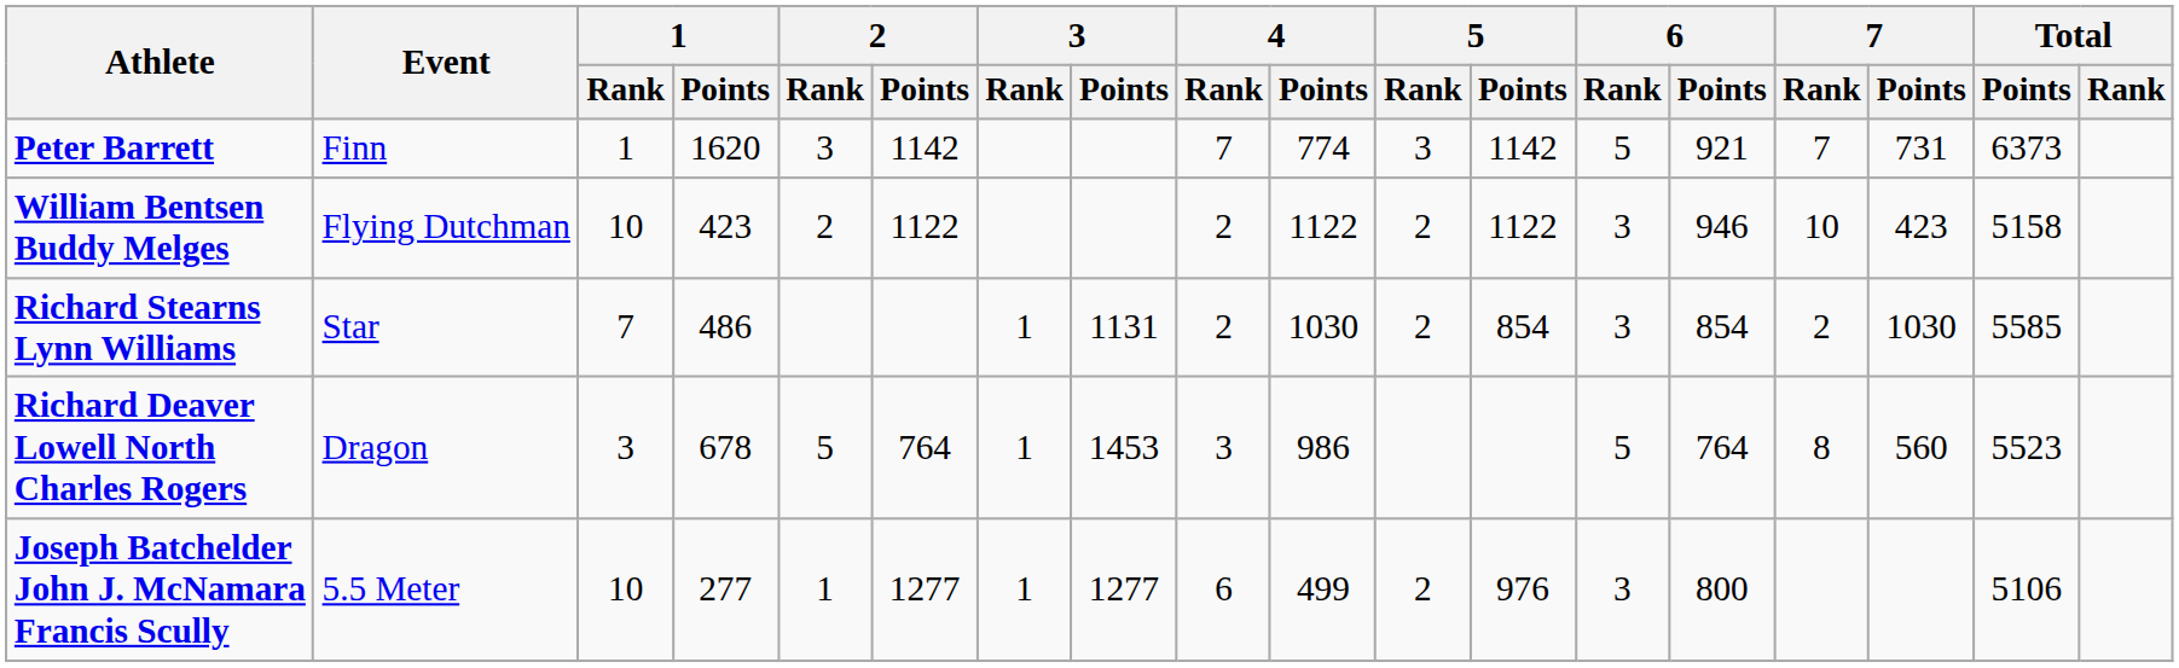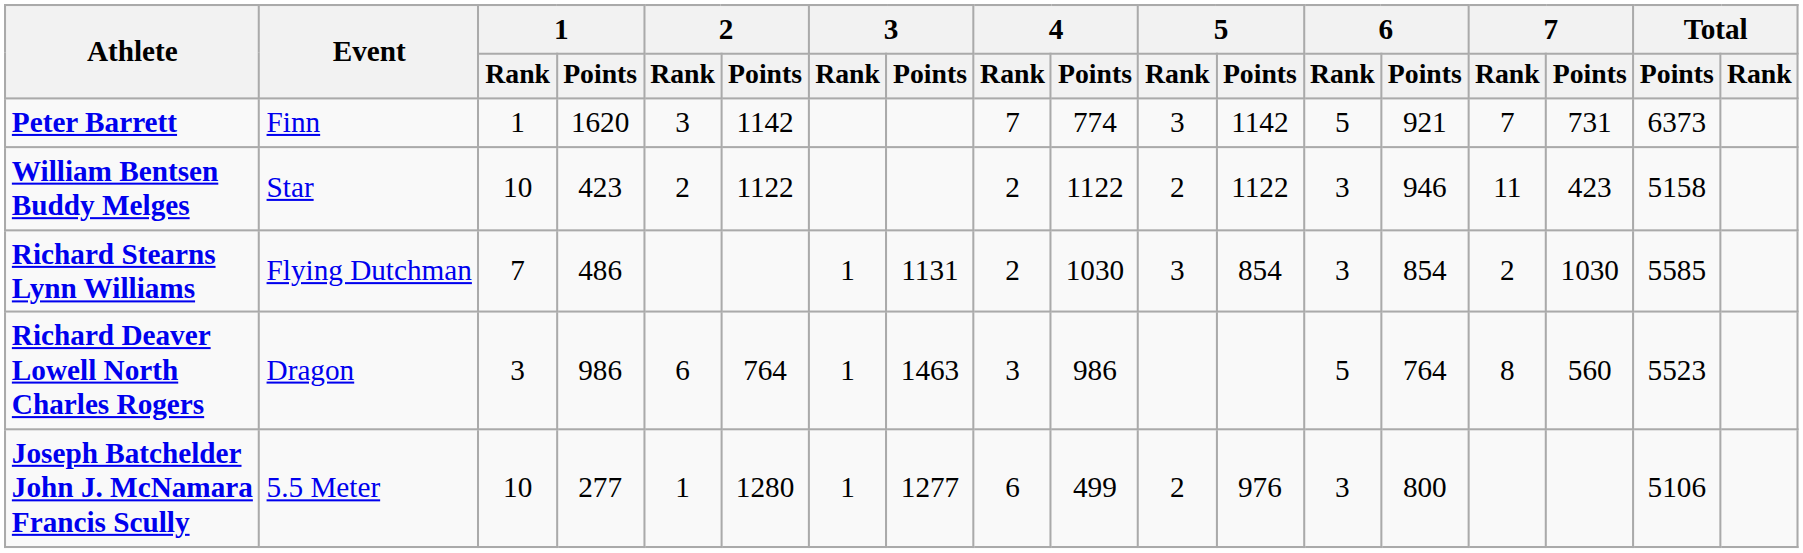 <table class=wikitable style=font-size:90%;text-align:center>
 <tr>
 <th rowspan=2>Athlete</th>
 <th rowspan=2>Event</th>
 <th colspan=2>1</th>
 <th colspan=2>2</th>
 <th colspan=2>3</th>
 <th colspan=2>4</th>
 <th colspan=2>5</th>
 <th colspan=2>6</th>
 <th colspan=2>7</th>
 <th colspan=2>Total</th>
 </tr>
 <tr style=font-size:95%>
 <th>Rank</th>
 <th>Points</th>
 <th>Rank</th>
 <th>Points</th>
 <th>Rank</th>
 <th>Points</th>
 <th>Rank</th>
 <th>Points</th>
 <th>Rank</th>
 <th>Points</th>
 <th>Rank</th>
 <th>Points</th>
 <th>Rank</th>
 <th>Points</th>
 <th>Points</th>
 <th>Rank</th>
 </tr>
 <tr>
 <td align=left><strong><a href='#'>Peter Barrett</a></strong></td>
 <td align=left><a href='#'>Finn</a></td>
 <td>1</td>
 <td>1620</td>
 <td>3</td>
 <td>1142</td>
 <td></td>
 <td></td>
 <td>7</td>
 <td>774</td>
 <td>3</td>
 <td>1142</td>
 <td>5</td>
 <td>921</td>
 <td>7</td>
 <td>731</td>
 <td>6373</td>
 <td></td>
 </tr>
 <tr>
 <td align=left><strong><a href='#'>William Bentsen</a><br><a href='#'>Buddy Melges</a></strong></td>
-<td align=left><a href='#'>Flying Dutchman</a></td>
+<td align=left><a href='#'>Star</a></td>
 <td>10</td>
 <td>423</td>
 <td>2</td>
 <td>1122</td>
 <td></td>
 <td></td>
 <td>2</td>
 <td>1122</td>
 <td>2</td>
 <td>1122</td>
 <td>3</td>
 <td>946</td>
-<td>10</td>
+<td>11</td>
 <td>423</td>
 <td>5158</td>
 <td></td>
 </tr>
 <tr>
 <td align=left><strong><a href='#'>Richard Stearns</a><br><a href='#'>Lynn Williams</a></strong></td>
-<td align=left><a href='#'>Star</a></td>
+<td align=left><a href='#'>Flying Dutchman</a></td>
 <td>7</td>
 <td>486</td>
 <td></td>
 <td></td>
 <td>1</td>
 <td>1131</td>
 <td>2</td>
 <td>1030</td>
-<td>2</td>
+<td>3</td>
 <td>854</td>
 <td>3</td>
 <td>854</td>
 <td>2</td>
 <td>1030</td>
 <td>5585</td>
 <td></td>
 </tr>
 <tr>
 <td align=left><strong><a href='#'>Richard Deaver</a><br><a href='#'>Lowell North</a><br><a href='#'>Charles Rogers</a></strong></td>
 <td align=left><a href='#'>Dragon</a></td>
 <td>3</td>
-<td>678</td>
-<td>5</td>
+<td>986</td>
+<td>6</td>
 <td>764</td>
 <td>1</td>
-<td>1453</td>
+<td>1463</td>
 <td>3</td>
 <td>986</td>
 <td></td>
 <td></td>
 <td>5</td>
 <td>764</td>
 <td>8</td>
 <td>560</td>
 <td>5523</td>
 <td></td>
 </tr>
 <tr>
 <td align=left><strong><a href='#'>Joseph Batchelder</a><br><a href='#'>John J. McNamara</a><br><a href='#'>Francis Scully</a></strong></td>
 <td align=left><a href='#'>5.5 Meter</a></td>
 <td>10</td>
 <td>277</td>
 <td>1</td>
-<td>1277</td>
+<td>1280</td>
 <td>1</td>
 <td>1277</td>
 <td>6</td>
 <td>499</td>
 <td>2</td>
 <td>976</td>
 <td>3</td>
 <td>800</td>
 <td></td>
 <td></td>
 <td>5106</td>
 <td></td>
 </tr>
 </table>
